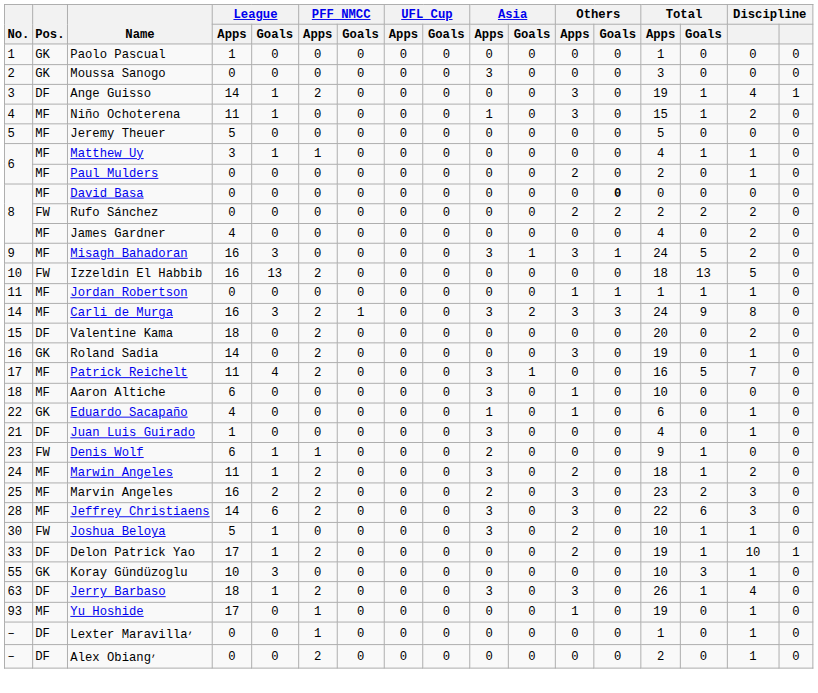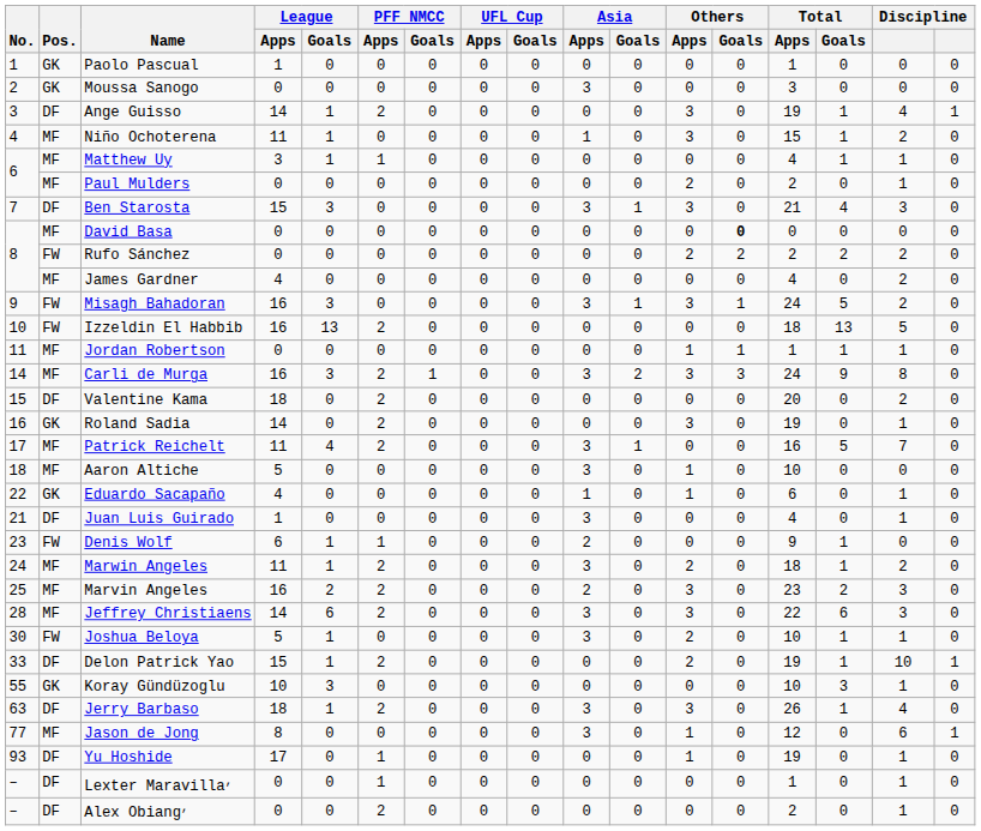 <table class="wikitable" style="text-align:center">
 <tr>
 <th rowspan=2 valign="bottom">No.</th>
 <th rowspan=2 valign="bottom">Pos.</th>
 <th rowspan=2 valign="bottom">Name</th>
 <th colspan=2 width="85"><a href='#'>League</a></th>
 <th colspan=2 width="85"><a href='#'>PFF NMCC</a></th>
 <th colspan=2 width="85"><a href='#'>UFL Cup</a></th>
 <th colspan=2 width="85"><a href='#'>Asia</a></th>
 <th colspan=2 width="85">Others</th>
 <th colspan=2 width="85">Total</th>
 <th colspan=2 width="85">Discipline</th>
 </tr>
 <tr>
 <th>Apps</th>
 <th>Goals</th>
 <th>Apps</th>
 <th>Goals</th>
 <th>Apps</th>
 <th>Goals</th>
 <th>Apps</th>
 <th>Goals</th>
 <th>Apps</th>
 <th>Goals</th>
 <th>Apps</th>
 <th>Goals</th>
 <th></th>
 <th></th>
 </tr>
 <tr>
 <td align=left>1</td>
 <td align=left>GK</td>
 <td align=left> Paolo Pascual</td>
 <td>1</td>
 <td>0</td>
 <td>0</td>
 <td>0</td>
 <td>0</td>
 <td>0</td>
 <td>0</td>
 <td>0</td>
 <td>0</td>
 <td>0</td>
 <td>1</td>
 <td>0</td>
 <td>0</td>
 <td>0</td>
 </tr>
 <tr>
 <td align=left>2</td>
 <td align=left>GK</td>
 <td align=left> Moussa Sanogo</td>
 <td>0</td>
 <td>0</td>
 <td>0</td>
 <td>0</td>
 <td>0</td>
 <td>0</td>
 <td>3</td>
 <td>0</td>
 <td>0</td>
 <td>0</td>
 <td>3</td>
 <td>0</td>
 <td>0</td>
 <td>0</td>
 </tr>
 <tr>
 <td align=left>3</td>
 <td align=left>DF</td>
 <td align=left> Ange Guisso</td>
 <td>14</td>
 <td>1</td>
 <td>2</td>
 <td>0</td>
 <td>0</td>
 <td>0</td>
 <td>0</td>
 <td>0</td>
 <td>3</td>
 <td>0</td>
 <td>19</td>
 <td>1</td>
 <td>4</td>
 <td>1</td>
 </tr>
 <tr>
 <td align=left>4</td>
 <td align=left>MF</td>
 <td align=left> Niño Ochoterena</td>
 <td>11</td>
 <td>1</td>
 <td>0</td>
 <td>0</td>
 <td>0</td>
 <td>0</td>
 <td>1</td>
 <td>0</td>
 <td>3</td>
 <td>0</td>
 <td>15</td>
 <td>1</td>
 <td>2</td>
 <td>0</td>
 </tr>
 <tr>
-<td align=left>5</td>
-<td align=left>MF</td>
-<td align=left> Jeremy Theuer</td>
-<td>5</td>
-<td>0</td>
-<td>0</td>
-<td>0</td>
-<td>0</td>
-<td>0</td>
-<td>0</td>
-<td>0</td>
-<td>0</td>
-<td>0</td>
-<td>5</td>
-<td>0</td>
-<td>0</td>
-<td>0</td>
-</tr>
-<tr>
 <td rowspan=2 style="text-align:left;">6</td>
 <td align=left>MF</td>
 <td align=left> <a href='#'>Matthew Uy</a></td>
 <td>3</td>
 <td>1</td>
 <td>1</td>
 <td>0</td>
 <td>0</td>
 <td>0</td>
 <td>0</td>
 <td>0</td>
 <td>0</td>
 <td>0</td>
 <td>4</td>
 <td>1</td>
 <td>1</td>
 <td>0</td>
 </tr>
 <tr>
 <td align=left>MF</td>
 <td align=left> <a href='#'>Paul Mulders</a></td>
 <td>0</td>
 <td>0</td>
 <td>0</td>
 <td>0</td>
 <td>0</td>
 <td>0</td>
 <td>0</td>
 <td>0</td>
 <td>2</td>
 <td>0</td>
 <td>2</td>
 <td>0</td>
 <td>1</td>
+<td>0</td>
+</tr>
+<tr>
+<td align=left>7</td>
+<td align=left>DF</td>
+<td align=left> <a href='#'>Ben Starosta</a></td>
+<td>15</td>
+<td>3</td>
+<td>0</td>
+<td>0</td>
+<td>0</td>
+<td>0</td>
+<td>3</td>
+<td>1</td>
+<td>3</td>
+<td>0</td>
+<td>21</td>
+<td>4</td>
+<td>3</td>
 <td>0</td>
 </tr>
 <tr>
 <td rowspan=3 style="text-align:left;">8</td>
 <td align=left>MF</td>
 <td align=left> <a href='#'>David Basa</a></td>
 <td>0</td>
 <td>0</td>
 <td>0</td>
 <td>0</td>
 <td>0</td>
 <td>0</td>
 <td>0</td>
 <td>0</td>
 <td>0</td>
 <td><strong>0</strong></td>
 <td>0</td>
 <td>0</td>
 <td>0</td>
 <td>0</td>
 </tr>
 <tr>
 <td align=left>FW</td>
 <td align=left> Rufo Sánchez</td>
 <td>0</td>
 <td>0</td>
 <td>0</td>
 <td>0</td>
 <td>0</td>
 <td>0</td>
 <td>0</td>
 <td>0</td>
 <td>2</td>
 <td>2</td>
 <td>2</td>
 <td>2</td>
 <td>2</td>
 <td>0</td>
 </tr>
 <tr>
 <td align=left>MF</td>
 <td align=left> James Gardner</td>
 <td>4</td>
 <td>0</td>
 <td>0</td>
 <td>0</td>
 <td>0</td>
 <td>0</td>
 <td>0</td>
 <td>0</td>
 <td>0</td>
 <td>0</td>
 <td>4</td>
 <td>0</td>
 <td>2</td>
 <td>0</td>
 </tr>
 <tr>
 <td align=left>9</td>
-<td align=left>MF</td>
+<td align=left>FW</td>
 <td align=left> <a href='#'>Misagh Bahadoran</a></td>
 <td>16</td>
 <td>3</td>
 <td>0</td>
 <td>0</td>
 <td>0</td>
 <td>0</td>
 <td>3</td>
 <td>1</td>
 <td>3</td>
 <td>1</td>
 <td>24</td>
 <td>5</td>
 <td>2</td>
 <td>0</td>
 </tr>
 <tr>
 <td align=left>10</td>
 <td align=left>FW</td>
 <td align=left> Izzeldin El Habbib</td>
 <td>16</td>
 <td>13</td>
 <td>2</td>
 <td>0</td>
 <td>0</td>
 <td>0</td>
 <td>0</td>
 <td>0</td>
 <td>0</td>
 <td>0</td>
 <td>18</td>
 <td>13</td>
 <td>5</td>
 <td>0</td>
 </tr>
 <tr>
 <td align=left>11</td>
 <td align=left>MF</td>
 <td align=left> <a href='#'>Jordan Robertson</a></td>
 <td>0</td>
 <td>0</td>
 <td>0</td>
 <td>0</td>
 <td>0</td>
 <td>0</td>
 <td>0</td>
 <td>0</td>
 <td>1</td>
 <td>1</td>
 <td>1</td>
 <td>1</td>
 <td>1</td>
 <td>0</td>
 </tr>
 <tr>
 <td align=left>14</td>
 <td align=left>MF</td>
 <td align=left> <a href='#'>Carli de Murga</a></td>
 <td>16</td>
 <td>3</td>
 <td>2</td>
 <td>1</td>
 <td>0</td>
 <td>0</td>
 <td>3</td>
 <td>2</td>
 <td>3</td>
 <td>3</td>
 <td>24</td>
 <td>9</td>
 <td>8</td>
 <td>0</td>
 </tr>
 <tr>
 <td align=left>15</td>
 <td align=left>DF</td>
 <td align=left> Valentine Kama</td>
 <td>18</td>
 <td>0</td>
 <td>2</td>
 <td>0</td>
 <td>0</td>
 <td>0</td>
 <td>0</td>
 <td>0</td>
 <td>0</td>
 <td>0</td>
 <td>20</td>
 <td>0</td>
 <td>2</td>
 <td>0</td>
 </tr>
 <tr>
 <td align=left>16</td>
 <td align=left>GK</td>
 <td align=left> Roland Sadia</td>
 <td>14</td>
 <td>0</td>
 <td>2</td>
 <td>0</td>
 <td>0</td>
 <td>0</td>
 <td>0</td>
 <td>0</td>
 <td>3</td>
 <td>0</td>
 <td>19</td>
 <td>0</td>
 <td>1</td>
 <td>0</td>
 </tr>
 <tr>
 <td align=left>17</td>
 <td align=left>MF</td>
 <td align=left> <a href='#'>Patrick Reichelt</a></td>
 <td>11</td>
 <td>4</td>
 <td>2</td>
 <td>0</td>
 <td>0</td>
 <td>0</td>
 <td>3</td>
 <td>1</td>
 <td>0</td>
 <td>0</td>
 <td>16</td>
 <td>5</td>
 <td>7</td>
 <td>0</td>
 </tr>
 <tr>
 <td align=left>18</td>
 <td align=left>MF</td>
 <td align=left> Aaron Altiche</td>
-<td>6</td>
+<td>5</td>
 <td>0</td>
 <td>0</td>
 <td>0</td>
 <td>0</td>
 <td>0</td>
 <td>3</td>
 <td>0</td>
 <td>1</td>
 <td>0</td>
 <td>10</td>
 <td>0</td>
 <td>0</td>
 <td>0</td>
 </tr>
 <tr>
 <td align=left>22</td>
 <td align=left>GK</td>
 <td align=left> <a href='#'>Eduardo Sacapaño</a></td>
 <td>4</td>
 <td>0</td>
 <td>0</td>
 <td>0</td>
 <td>0</td>
 <td>0</td>
 <td>1</td>
 <td>0</td>
 <td>1</td>
 <td>0</td>
 <td>6</td>
 <td>0</td>
 <td>1</td>
 <td>0</td>
 </tr>
 <tr>
 <td align=left>21</td>
 <td align=left>DF</td>
 <td align=left> <a href='#'>Juan Luis Guirado</a></td>
 <td>1</td>
 <td>0</td>
 <td>0</td>
 <td>0</td>
 <td>0</td>
 <td>0</td>
 <td>3</td>
 <td>0</td>
 <td>0</td>
 <td>0</td>
 <td>4</td>
 <td>0</td>
 <td>1</td>
 <td>0</td>
 </tr>
 <tr>
 <td align=left>23</td>
 <td align=left>FW</td>
 <td align=left> <a href='#'>Denis Wolf</a></td>
 <td>6</td>
 <td>1</td>
 <td>1</td>
 <td>0</td>
 <td>0</td>
 <td>0</td>
 <td>2</td>
 <td>0</td>
 <td>0</td>
 <td>0</td>
 <td>9</td>
 <td>1</td>
 <td>0</td>
 <td>0</td>
 </tr>
 <tr>
 <td align=left>24</td>
 <td align=left>MF</td>
 <td align=left> <a href='#'>Marwin Angeles</a></td>
 <td>11</td>
 <td>1</td>
 <td>2</td>
 <td>0</td>
 <td>0</td>
 <td>0</td>
 <td>3</td>
 <td>0</td>
 <td>2</td>
 <td>0</td>
 <td>18</td>
 <td>1</td>
 <td>2</td>
 <td>0</td>
 </tr>
 <tr>
 <td align=left>25</td>
 <td align=left>MF</td>
 <td align=left> Marvin Angeles</td>
 <td>16</td>
 <td>2</td>
 <td>2</td>
 <td>0</td>
 <td>0</td>
 <td>0</td>
 <td>2</td>
 <td>0</td>
 <td>3</td>
 <td>0</td>
 <td>23</td>
 <td>2</td>
 <td>3</td>
 <td>0</td>
 </tr>
 <tr>
 <td align=left>28</td>
 <td align=left>MF</td>
 <td align=left> <a href='#'>Jeffrey Christiaens</a></td>
 <td>14</td>
 <td>6</td>
 <td>2</td>
 <td>0</td>
 <td>0</td>
 <td>0</td>
 <td>3</td>
 <td>0</td>
 <td>3</td>
 <td>0</td>
 <td>22</td>
 <td>6</td>
 <td>3</td>
 <td>0</td>
 </tr>
 <tr>
 <td align=left>30</td>
 <td align=left>FW</td>
 <td align=left> <a href='#'>Joshua Beloya</a></td>
 <td>5</td>
 <td>1</td>
 <td>0</td>
 <td>0</td>
 <td>0</td>
 <td>0</td>
 <td>3</td>
 <td>0</td>
 <td>2</td>
 <td>0</td>
 <td>10</td>
 <td>1</td>
 <td>1</td>
 <td>0</td>
 </tr>
 <tr>
 <td align=left>33</td>
 <td align=left>DF</td>
 <td align=left> Delon Patrick Yao</td>
-<td>17</td>
+<td>15</td>
 <td>1</td>
 <td>2</td>
 <td>0</td>
 <td>0</td>
 <td>0</td>
 <td>0</td>
 <td>0</td>
 <td>2</td>
 <td>0</td>
 <td>19</td>
 <td>1</td>
 <td>10</td>
 <td>1</td>
 </tr>
 <tr>
 <td align=left>55</td>
 <td align=left>GK</td>
 <td align=left> Koray Gündüzoglu</td>
 <td>10</td>
 <td>3</td>
 <td>0</td>
 <td>0</td>
 <td>0</td>
 <td>0</td>
 <td>0</td>
 <td>0</td>
 <td>0</td>
 <td>0</td>
 <td>10</td>
 <td>3</td>
 <td>1</td>
 <td>0</td>
 </tr>
 <tr>
 <td align=left>63</td>
 <td align=left>DF</td>
 <td align=left> <a href='#'>Jerry Barbaso</a></td>
 <td>18</td>
 <td>1</td>
 <td>2</td>
 <td>0</td>
 <td>0</td>
 <td>0</td>
 <td>3</td>
 <td>0</td>
 <td>3</td>
 <td>0</td>
 <td>26</td>
 <td>1</td>
 <td>4</td>
 <td>0</td>
 </tr>
 <tr>
+<td align=left>77</td>
+<td align=left>MF</td>
+<td align=left> <a href='#'>Jason de Jong</a></td>
+<td>8</td>
+<td>0</td>
+<td>0</td>
+<td>0</td>
+<td>0</td>
+<td>0</td>
+<td>3</td>
+<td>0</td>
+<td>1</td>
+<td>0</td>
+<td>12</td>
+<td>0</td>
+<td>6</td>
+<td>1</td>
+</tr>
+<tr>
 <td align=left>93</td>
-<td align=left>MF</td>
+<td align=left>DF</td>
 <td align=left> <a href='#'>Yu Hoshide</a></td>
 <td>17</td>
 <td>0</td>
 <td>1</td>
 <td>0</td>
 <td>0</td>
 <td>0</td>
 <td>0</td>
 <td>0</td>
 <td>1</td>
 <td>0</td>
 <td>19</td>
 <td>0</td>
 <td>1</td>
 <td>0</td>
 </tr>
 <tr>
 <td align=left>–</td>
 <td align=left>DF</td>
 <td align=left> Lexter Maravilla<sup>,</sup></td>
 <td>0</td>
 <td>0</td>
 <td>1</td>
 <td>0</td>
 <td>0</td>
 <td>0</td>
 <td>0</td>
 <td>0</td>
 <td>0</td>
 <td>0</td>
 <td>1</td>
 <td>0</td>
 <td>1</td>
 <td>0</td>
 </tr>
 <tr>
 <td align=left>–</td>
 <td align=left>DF</td>
 <td align=left> Alex Obiang<sup>,</sup></td>
 <td>0</td>
 <td>0</td>
 <td>2</td>
 <td>0</td>
 <td>0</td>
 <td>0</td>
 <td>0</td>
 <td>0</td>
 <td>0</td>
 <td>0</td>
 <td>2</td>
 <td>0</td>
 <td>1</td>
 <td>0</td>
 </tr>
 </table>
